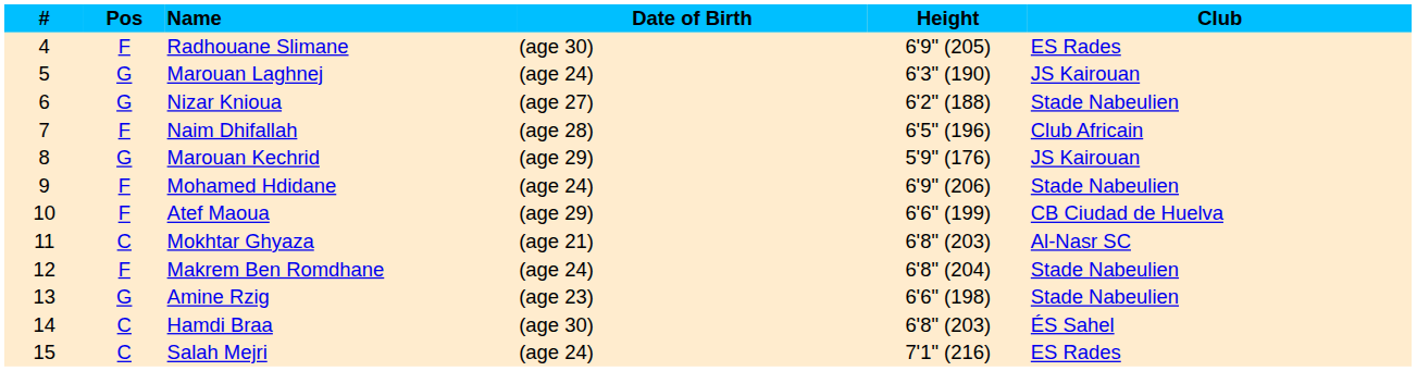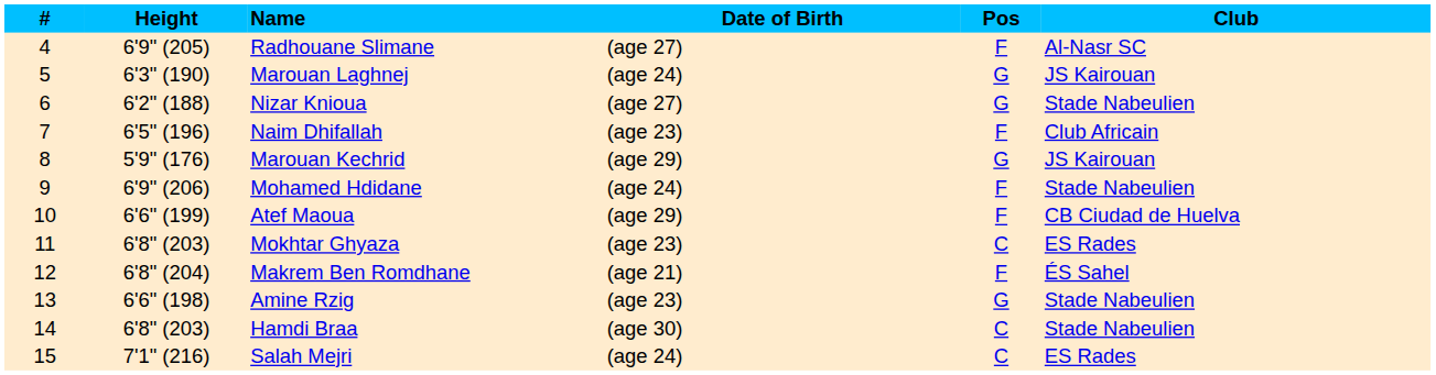 <table border=0 cellpadding=2 cellspacing=0  |- bgcolor=#FFECCE style="text-align:center; font-size:90%;" width=80%>
 <tr bgcolor=#00BFFF>
 <th width=5%>#</th>
-<th width=5%>Pos</th>
+<th width=10%>Height</th>
 <th width=22% align=left>Name</th>
 <th width=22%>Date of Birth</th>
-<th width=10%>Height</th>
+<th width=5%>Pos</th>
 <th width=24%>Club</th>
 </tr>
 <tr>
 <td>4</td>
+<td>6'9" (205)</td>
+<td align=left><a href='#'>Radhouane Slimane</a></td>
+<td align=left> (age 27)</td>
 <td><a href='#'>F</a></td>
-<td align=left><a href='#'>Radhouane Slimane</a></td>
-<td align=left> (age 30)</td>
-<td>6'9" (205)</td>
-<td align=left> <a href='#'>ES Rades</a></td>
+<td align=left> <a href='#'>Al-Nasr SC</a></td>
 </tr>
 <tr>
 <td>5</td>
-<td><a href='#'>G</a></td>
+<td>6'3" (190)</td>
 <td align=left><a href='#'>Marouan Laghnej</a></td>
 <td align=left> (age 24)</td>
-<td>6'3" (190)</td>
+<td><a href='#'>G</a></td>
 <td align=left> <a href='#'>JS Kairouan</a></td>
 </tr>
 <tr>
 <td>6</td>
-<td><a href='#'>G</a></td>
+<td>6'2" (188)</td>
 <td align=left><a href='#'>Nizar Knioua</a></td>
 <td align=left> (age 27)</td>
-<td>6'2" (188)</td>
+<td><a href='#'>G</a></td>
 <td align=left> <a href='#'>Stade Nabeulien</a></td>
 </tr>
 <tr>
 <td>7</td>
+<td>6'5" (196)</td>
+<td align=left><a href='#'>Naim Dhifallah</a></td>
+<td align=left> (age 23)</td>
 <td><a href='#'>F</a></td>
-<td align=left><a href='#'>Naim Dhifallah</a></td>
-<td align=left> (age 28)</td>
-<td>6'5" (196)</td>
 <td align=left> <a href='#'>Club Africain</a></td>
 </tr>
 <tr>
 <td>8</td>
-<td><a href='#'>G</a></td>
+<td>5'9" (176)</td>
 <td align=left><a href='#'>Marouan Kechrid</a></td>
 <td align=left> (age 29)</td>
-<td>5'9" (176)</td>
+<td><a href='#'>G</a></td>
 <td align=left> <a href='#'>JS Kairouan</a></td>
 </tr>
 <tr>
 <td>9</td>
-<td><a href='#'>F</a></td>
+<td>6'9" (206)</td>
 <td align=left><a href='#'>Mohamed Hdidane</a></td>
 <td align=left> (age 24)</td>
-<td>6'9" (206)</td>
+<td><a href='#'>F</a></td>
 <td align=left> <a href='#'>Stade Nabeulien</a></td>
 </tr>
 <tr>
 <td>10</td>
-<td><a href='#'>F</a></td>
+<td>6'6" (199)</td>
 <td align=left><a href='#'>Atef Maoua</a></td>
 <td align=left> (age 29)</td>
-<td>6'6" (199)</td>
+<td><a href='#'>F</a></td>
 <td align=left> <a href='#'>CB Ciudad de Huelva</a></td>
 </tr>
 <tr>
 <td>11</td>
+<td>6'8" (203)</td>
+<td align=left><a href='#'>Mokhtar Ghyaza</a></td>
+<td align=left> (age 23)</td>
 <td><a href='#'>C</a></td>
-<td align=left><a href='#'>Mokhtar Ghyaza</a></td>
-<td align=left> (age 21)</td>
-<td>6'8" (203)</td>
-<td align=left> <a href='#'>Al-Nasr SC</a></td>
+<td align=left> <a href='#'>ES Rades</a></td>
 </tr>
 <tr>
 <td>12</td>
+<td>6'8" (204)</td>
+<td align=left><a href='#'>Makrem Ben Romdhane</a></td>
+<td align=left> (age 21)</td>
 <td><a href='#'>F</a></td>
-<td align=left><a href='#'>Makrem Ben Romdhane</a></td>
-<td align=left> (age 24)</td>
-<td>6'8" (204)</td>
-<td align=left> <a href='#'>Stade Nabeulien</a></td>
+<td align=left> <a href='#'>ÉS Sahel</a></td>
 </tr>
 <tr>
 <td>13</td>
-<td><a href='#'>G</a></td>
+<td>6'6" (198)</td>
 <td align=left><a href='#'>Amine Rzig</a></td>
 <td align=left> (age 23)</td>
-<td>6'6" (198)</td>
+<td><a href='#'>G</a></td>
 <td align=left> <a href='#'>Stade Nabeulien</a></td>
 </tr>
 <tr>
 <td>14</td>
-<td><a href='#'>C</a></td>
+<td>6'8" (203)</td>
 <td align=left><a href='#'>Hamdi Braa</a></td>
 <td align=left> (age 30)</td>
-<td>6'8" (203)</td>
-<td align=left> <a href='#'>ÉS Sahel</a></td>
+<td><a href='#'>C</a></td>
+<td align=left> <a href='#'>Stade Nabeulien</a></td>
 </tr>
 <tr>
 <td>15</td>
-<td><a href='#'>C</a></td>
+<td>7'1" (216)</td>
 <td align=left><a href='#'>Salah Mejri</a></td>
 <td align=left> (age 24)</td>
-<td>7'1" (216)</td>
+<td><a href='#'>C</a></td>
 <td align=left> <a href='#'>ES Rades</a></td>
 </tr>
 </table>
